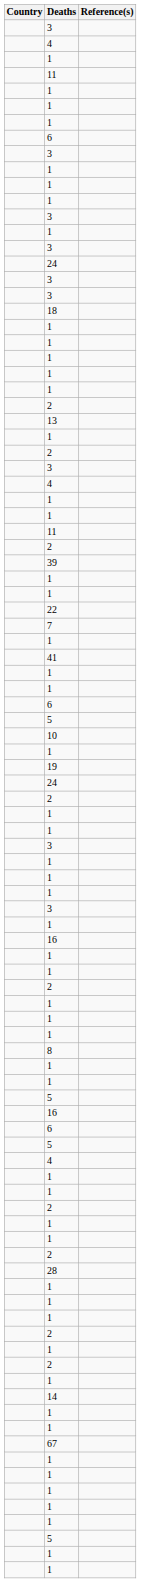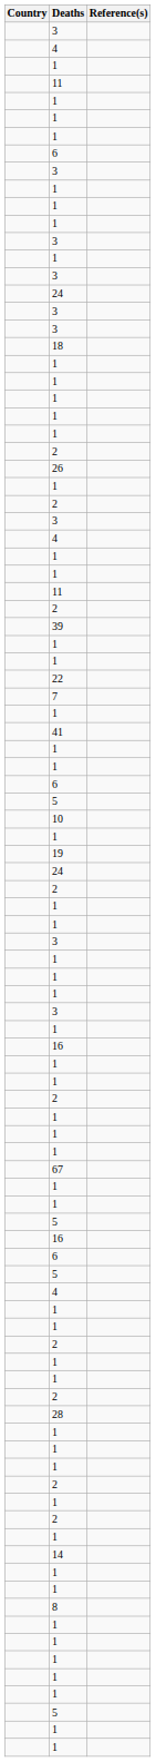 <table class="wikitable sortable collapsible collapsed">
 <tr>
 <th>Country</th>
 <th>Deaths</th>
 <th>Reference(s)</th>
 </tr>
 <tr>
 <td></td>
 <td>3</td>
 <td></td>
 </tr>
 <tr>
 <td></td>
 <td>4</td>
 <td></td>
 </tr>
 <tr>
 <td></td>
 <td>1</td>
 <td></td>
 </tr>
 <tr>
 <td></td>
 <td>11</td>
 <td></td>
 </tr>
 <tr>
 <td></td>
 <td>1</td>
 <td></td>
 </tr>
 <tr>
 <td></td>
 <td>1</td>
 <td></td>
 </tr>
 <tr>
 <td></td>
 <td>1</td>
 <td></td>
 </tr>
 <tr>
 <td></td>
 <td>6</td>
 <td></td>
 </tr>
 <tr>
 <td></td>
 <td>3</td>
 <td></td>
 </tr>
 <tr>
 <td></td>
 <td>1</td>
 <td></td>
 </tr>
 <tr>
 <td></td>
 <td>1</td>
 <td></td>
 </tr>
 <tr>
 <td></td>
 <td>1</td>
 <td></td>
 </tr>
 <tr>
 <td></td>
 <td>3</td>
 <td></td>
 </tr>
 <tr>
 <td></td>
 <td>1</td>
 <td></td>
 </tr>
 <tr>
 <td></td>
 <td>3</td>
 <td></td>
 </tr>
 <tr>
 <td></td>
 <td>24</td>
 <td></td>
 </tr>
 <tr>
 <td></td>
 <td>3</td>
 <td></td>
 </tr>
 <tr>
 <td></td>
 <td>3</td>
 <td></td>
 </tr>
 <tr>
 <td></td>
 <td>18</td>
 <td></td>
 </tr>
 <tr>
 <td></td>
 <td>1</td>
 <td></td>
 </tr>
 <tr>
 <td></td>
 <td>1</td>
 <td></td>
 </tr>
 <tr>
 <td></td>
 <td>1</td>
 <td></td>
 </tr>
 <tr>
 <td></td>
 <td>1</td>
 <td></td>
 </tr>
 <tr>
 <td></td>
 <td>1</td>
 <td></td>
 </tr>
 <tr>
 <td></td>
 <td>2</td>
 <td></td>
 </tr>
 <tr>
 <td></td>
-<td>13</td>
+<td>26</td>
 <td></td>
 </tr>
 <tr>
 <td></td>
 <td>1</td>
 <td></td>
 </tr>
 <tr>
 <td></td>
 <td>2</td>
 <td></td>
 </tr>
 <tr>
 <td></td>
 <td>3</td>
 <td></td>
 </tr>
 <tr>
 <td></td>
 <td>4</td>
 <td></td>
 </tr>
 <tr>
 <td></td>
 <td>1</td>
 <td></td>
 </tr>
 <tr>
 <td></td>
 <td>1</td>
 <td></td>
 </tr>
 <tr>
 <td></td>
 <td>11</td>
 <td></td>
 </tr>
 <tr>
 <td></td>
 <td>2</td>
 <td></td>
 </tr>
 <tr>
 <td></td>
 <td>39</td>
 <td></td>
 </tr>
 <tr>
 <td></td>
 <td>1</td>
 <td></td>
 </tr>
 <tr>
 <td></td>
 <td>1</td>
 <td></td>
 </tr>
 <tr>
 <td></td>
 <td>22</td>
 <td></td>
 </tr>
 <tr>
 <td></td>
 <td>7</td>
 <td></td>
 </tr>
 <tr>
 <td></td>
 <td>1</td>
 <td></td>
 </tr>
 <tr>
 <td></td>
 <td>41</td>
 <td></td>
 </tr>
 <tr>
 <td></td>
 <td>1</td>
 <td></td>
 </tr>
 <tr>
 <td></td>
 <td>1</td>
 <td></td>
 </tr>
 <tr>
 <td></td>
 <td>6</td>
 <td></td>
 </tr>
 <tr>
 <td></td>
 <td>5</td>
 <td></td>
 </tr>
 <tr>
 <td></td>
 <td>10</td>
 <td></td>
 </tr>
 <tr>
 <td></td>
 <td>1</td>
 <td></td>
 </tr>
 <tr>
 <td></td>
 <td>19</td>
 <td></td>
 </tr>
 <tr>
 <td></td>
 <td>24</td>
 <td></td>
 </tr>
 <tr>
 <td></td>
 <td>2</td>
 <td></td>
 </tr>
 <tr>
 <td></td>
 <td>1</td>
 <td></td>
 </tr>
 <tr>
 <td></td>
 <td>1</td>
 <td></td>
 </tr>
 <tr>
 <td></td>
 <td>3</td>
 <td></td>
 </tr>
 <tr>
 <td></td>
 <td>1</td>
 <td></td>
 </tr>
 <tr>
 <td></td>
 <td>1</td>
 <td></td>
 </tr>
 <tr>
 <td></td>
 <td>1</td>
 <td></td>
 </tr>
 <tr>
 <td></td>
 <td>3</td>
 <td></td>
 </tr>
 <tr>
 <td></td>
 <td>1</td>
 <td></td>
 </tr>
 <tr>
 <td></td>
 <td>16</td>
 <td></td>
 </tr>
 <tr>
 <td></td>
 <td>1</td>
 <td></td>
 </tr>
 <tr>
 <td></td>
 <td>1</td>
 <td></td>
 </tr>
 <tr>
 <td></td>
 <td>2</td>
 <td></td>
 </tr>
 <tr>
 <td></td>
 <td>1</td>
 <td></td>
 </tr>
 <tr>
 <td></td>
 <td>1</td>
 <td></td>
 </tr>
 <tr>
 <td></td>
 <td>1</td>
 <td></td>
 </tr>
 <tr>
 <td></td>
-<td>8</td>
+<td>67</td>
 <td></td>
 </tr>
 <tr>
 <td></td>
 <td>1</td>
 <td></td>
 </tr>
 <tr>
 <td></td>
 <td>1</td>
 <td></td>
 </tr>
 <tr>
 <td></td>
 <td>5</td>
 <td></td>
 </tr>
 <tr>
 <td></td>
 <td>16</td>
 <td></td>
 </tr>
 <tr>
 <td></td>
 <td>6</td>
 <td></td>
 </tr>
 <tr>
 <td></td>
 <td>5</td>
 <td></td>
 </tr>
 <tr>
 <td></td>
 <td>4</td>
 <td></td>
 </tr>
 <tr>
 <td></td>
 <td>1</td>
 <td></td>
 </tr>
 <tr>
 <td></td>
 <td>1</td>
 <td></td>
 </tr>
 <tr>
 <td></td>
 <td>2</td>
 <td></td>
 </tr>
 <tr>
 <td></td>
 <td>1</td>
 <td></td>
 </tr>
 <tr>
 <td></td>
 <td>1</td>
 <td></td>
 </tr>
 <tr>
 <td></td>
 <td>2</td>
 <td></td>
 </tr>
 <tr>
 <td></td>
 <td>28</td>
 <td></td>
 </tr>
 <tr>
 <td></td>
 <td>1</td>
 <td></td>
 </tr>
 <tr>
 <td></td>
 <td>1</td>
 <td></td>
 </tr>
 <tr>
 <td></td>
 <td>1</td>
 <td></td>
 </tr>
 <tr>
 <td></td>
 <td>2</td>
 <td></td>
 </tr>
 <tr>
 <td></td>
 <td>1</td>
 <td></td>
 </tr>
 <tr>
 <td></td>
 <td>2</td>
 <td></td>
 </tr>
 <tr>
 <td></td>
 <td>1</td>
 <td></td>
 </tr>
 <tr>
 <td></td>
 <td>14</td>
 <td></td>
 </tr>
 <tr>
 <td></td>
 <td>1</td>
 <td></td>
 </tr>
 <tr>
 <td></td>
 <td>1</td>
 <td></td>
 </tr>
 <tr>
 <td></td>
-<td>67</td>
+<td>8</td>
 <td></td>
 </tr>
 <tr>
 <td></td>
 <td>1</td>
 <td></td>
 </tr>
 <tr>
 <td></td>
 <td>1</td>
 <td></td>
 </tr>
 <tr>
 <td></td>
 <td>1</td>
 <td></td>
 </tr>
 <tr>
 <td></td>
 <td>1</td>
 <td></td>
 </tr>
 <tr>
 <td></td>
 <td>1</td>
 <td></td>
 </tr>
 <tr>
 <td></td>
 <td>5</td>
 <td></td>
 </tr>
 <tr>
 <td></td>
 <td>1</td>
 <td></td>
 </tr>
 <tr>
 <td></td>
 <td>1</td>
 <td></td>
 </tr>
 </table>
